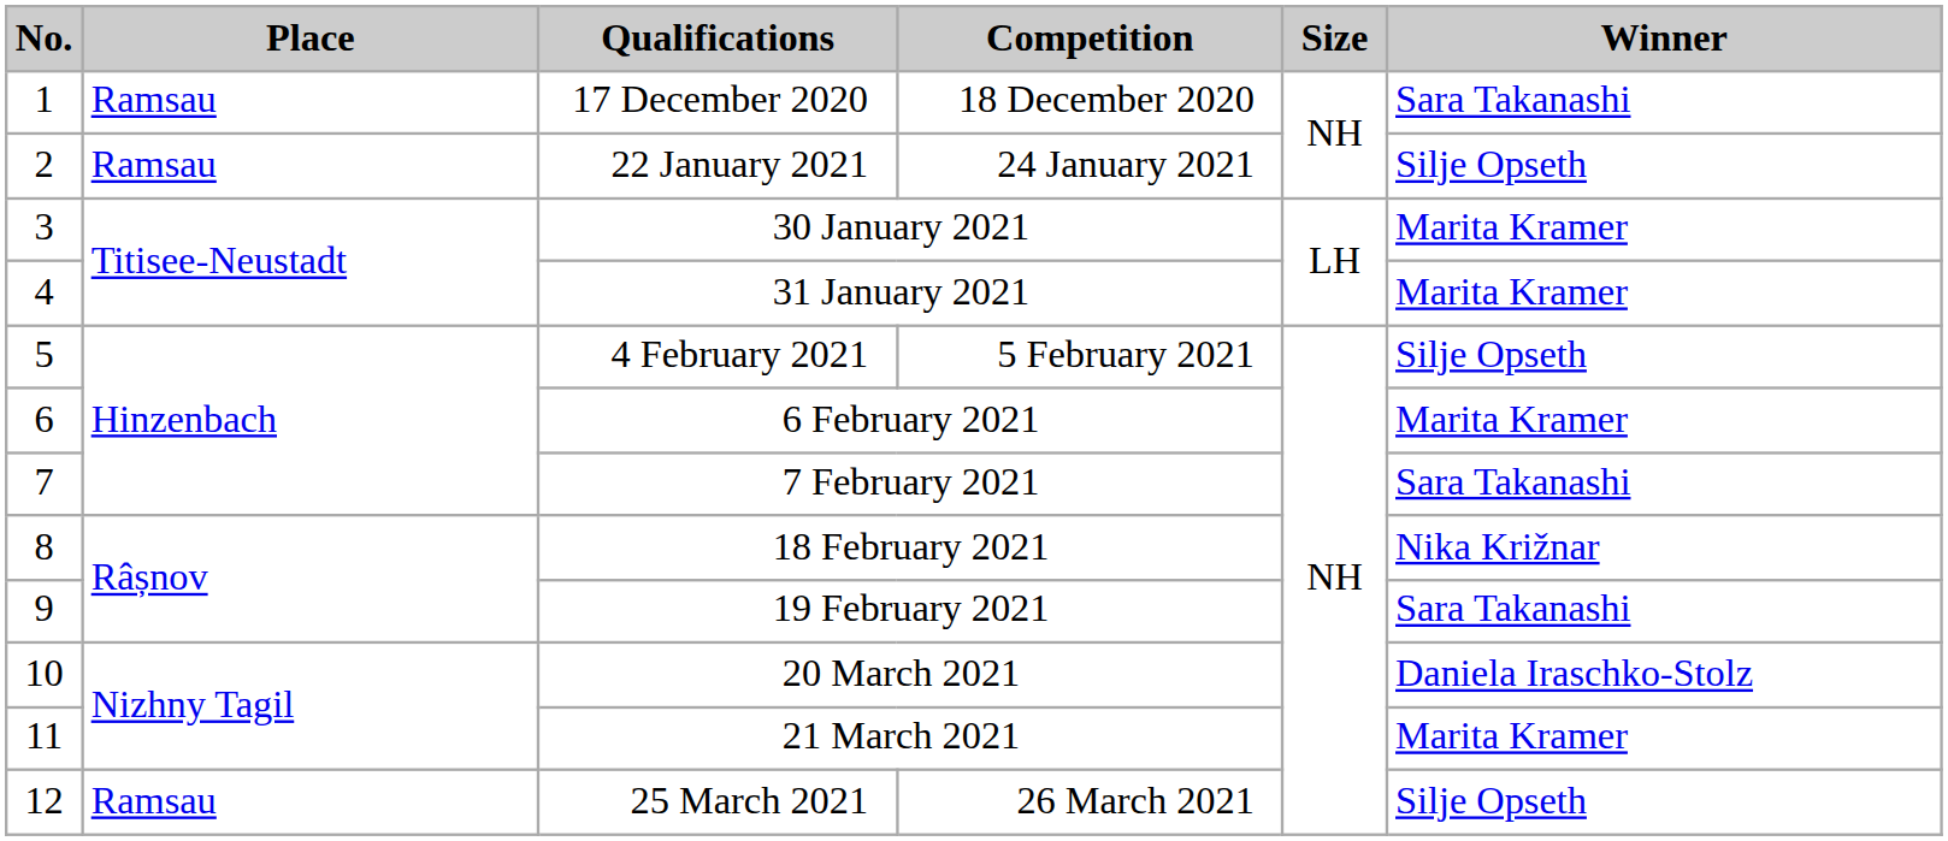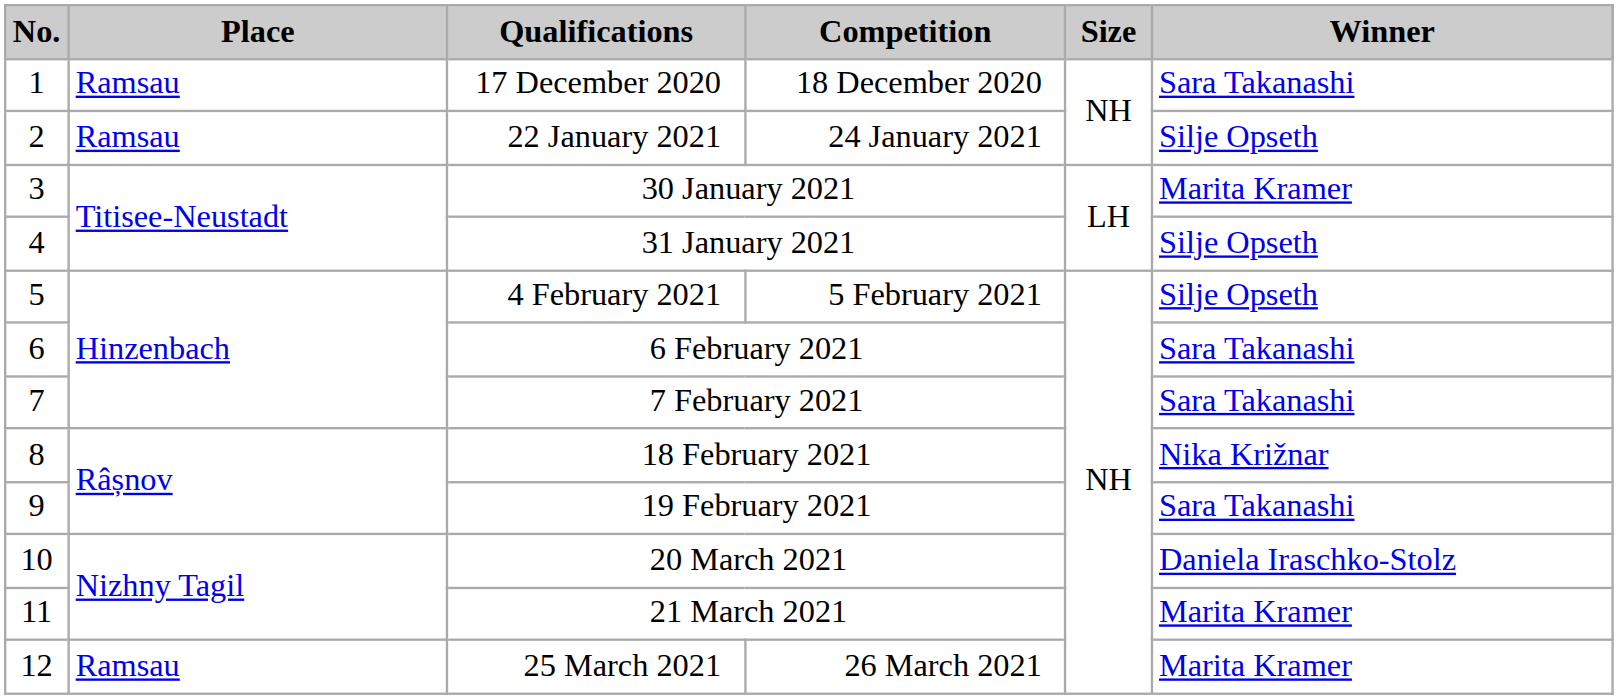 <table class="wikitable plainrowheaders" style="background:#fff; font-size:86%; line-height:16px; border:grey solid 1px; border-collapse:collapse;">
 <tr style="background:#ccc; text-align:center;">
 <th style="background-color: #ccc;" width=20>No.</th>
 <th style="background-color: #ccc;" width=155>Place</th>
 <th style="background-color: #ccc;" width=120>Qualifications</th>
 <th style="background-color: #ccc;" width=130>Competition</th>
 <th style="background-color: #ccc;" width=30>Size</th>
 <th style="background-color: #ccc;" width=190>Winner</th>
 </tr>
 <tr>
 <td align=center>1</td>
 <td> <a href='#'>Ramsau</a></td>
 <td align=right>17 December 2020  </td>
 <td align=right>18 December 2020  </td>
 <td rowspan="2" align=center>NH</td>
 <td> <a href='#'>Sara Takanashi</a></td>
 </tr>
 <tr>
 <td align=center>2</td>
 <td> <a href='#'>Ramsau</a></td>
 <td align=right>22 January 2021  </td>
 <td align=right>24 January 2021  </td>
 <td> <a href='#'>Silje Opseth</a></td>
 </tr>
 <tr>
 <td align=center>3</td>
 <td rowspan="2"> <a href='#'>Titisee-Neustadt</a></td>
 <td colspan=2 align=center>30 January 2021  </td>
 <td rowspan="2" align=center>LH</td>
 <td> <a href='#'>Marita Kramer</a></td>
 </tr>
 <tr>
 <td align=center>4</td>
 <td colspan=2 align=center>31 January 2021  </td>
-<td> <a href='#'>Marita Kramer</a></td>
+<td> <a href='#'>Silje Opseth</a></td>
 </tr>
 <tr>
 <td align=center>5</td>
 <td rowspan="3"> <a href='#'>Hinzenbach</a></td>
 <td align=right>4 February 2021  </td>
 <td align=right>5 February 2021  </td>
 <td rowspan="8" align=center>NH</td>
 <td> <a href='#'>Silje Opseth</a></td>
 </tr>
 <tr>
 <td align=center>6</td>
 <td colspan=2 align=center>6 February 2021</td>
-<td> <a href='#'>Marita Kramer</a></td>
+<td> <a href='#'>Sara Takanashi</a></td>
 </tr>
 <tr>
 <td align=center>7</td>
 <td colspan=2 align=center>7 February 2021</td>
 <td> <a href='#'>Sara Takanashi</a></td>
 </tr>
 <tr>
 <td align=center>8</td>
 <td rowspan="2"> <a href='#'>Râșnov</a></td>
 <td colspan=2 align=center>18 February 2021</td>
 <td> <a href='#'>Nika Križnar</a></td>
 </tr>
 <tr>
 <td align=center>9</td>
 <td colspan=2 align=center>19 February 2021</td>
 <td> <a href='#'>Sara Takanashi</a></td>
 </tr>
 <tr>
 <td align=center>10</td>
 <td rowspan="2"> <a href='#'>Nizhny Tagil</a></td>
 <td colspan=2 align=center>20 March 2021  </td>
 <td> <a href='#'>Daniela Iraschko-Stolz</a></td>
 </tr>
 <tr>
 <td align=center>11</td>
 <td colspan=2 align=center>21 March 2021  </td>
 <td> <a href='#'>Marita Kramer</a></td>
 </tr>
 <tr>
 <td align=center>12</td>
 <td> <a href='#'>Ramsau</a></td>
 <td align=right>25 March 2021  </td>
 <td align=right>26 March 2021  </td>
-<td> <a href='#'>Silje Opseth</a></td>
+<td> <a href='#'>Marita Kramer</a></td>
 </tr>
 </table>
